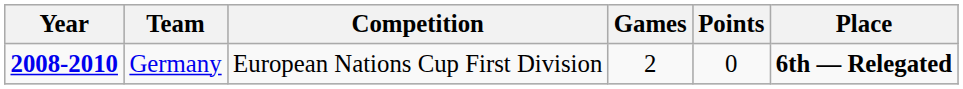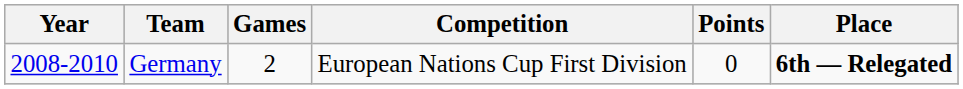 <table class="wikitable">
 <tr>
 <th>Year</th>
 <th>Team</th>
+<th>Games</th>
 <th>Competition</th>
-<th>Games</th>
 <th>Points</th>
 <th>Place</th>
 </tr>
 <tr align="center">
-<td><strong><a href='#'>2008-2010</a></strong></td>
+<td><a href='#'>2008-2010</a></td>
 <td><a href='#'>Germany</a></td>
+<td>2</td>
 <td>European Nations Cup First Division</td>
-<td>2</td>
 <td>0</td>
 <td><strong>6th — Relegated</strong></td>
 </tr>
 </table>
